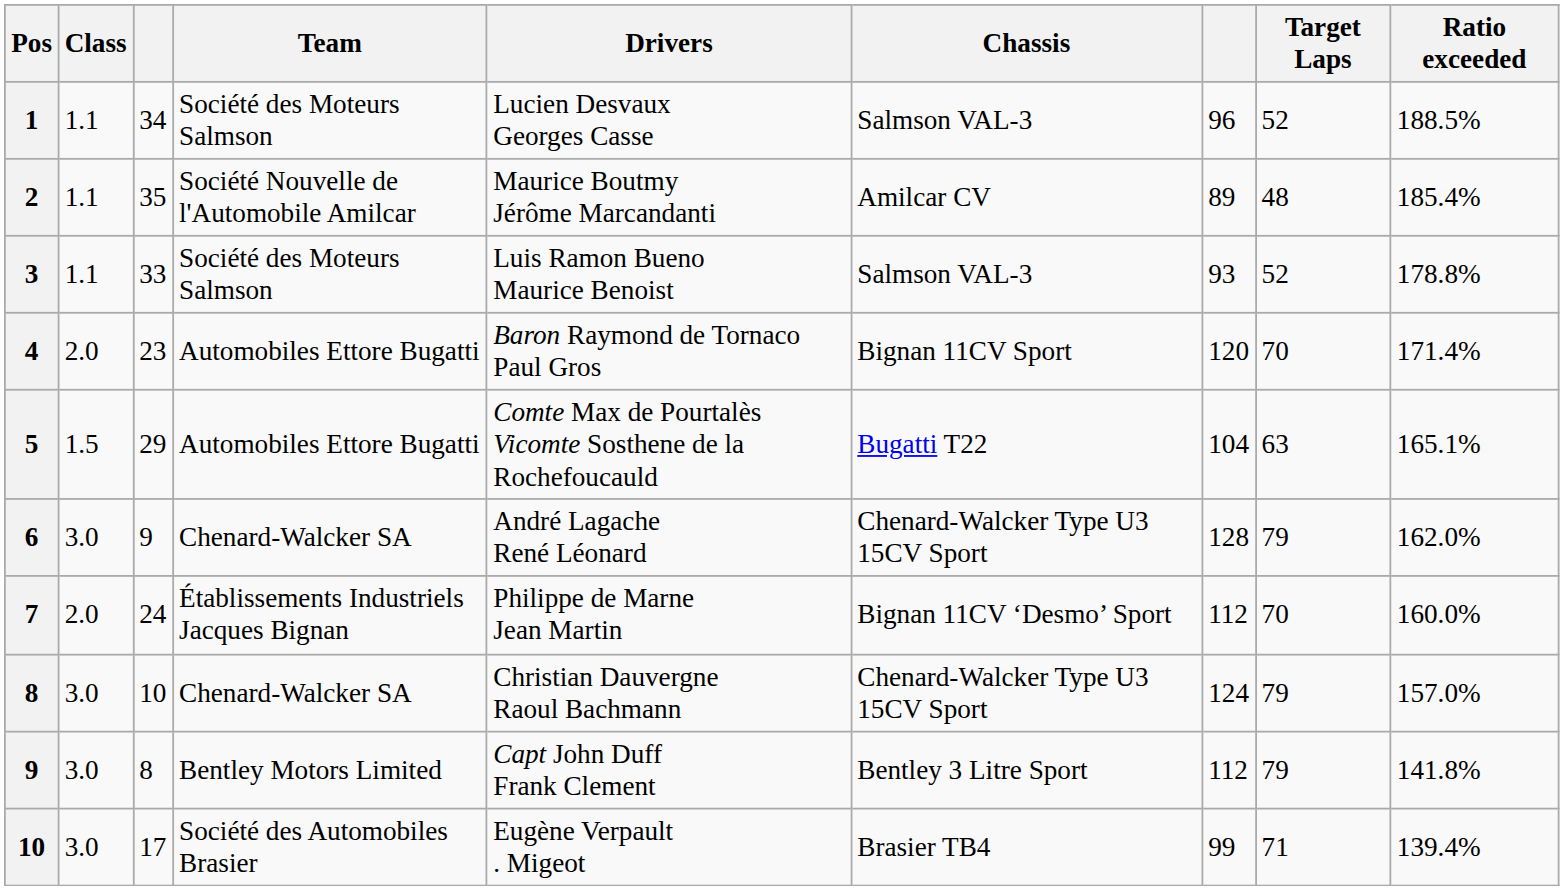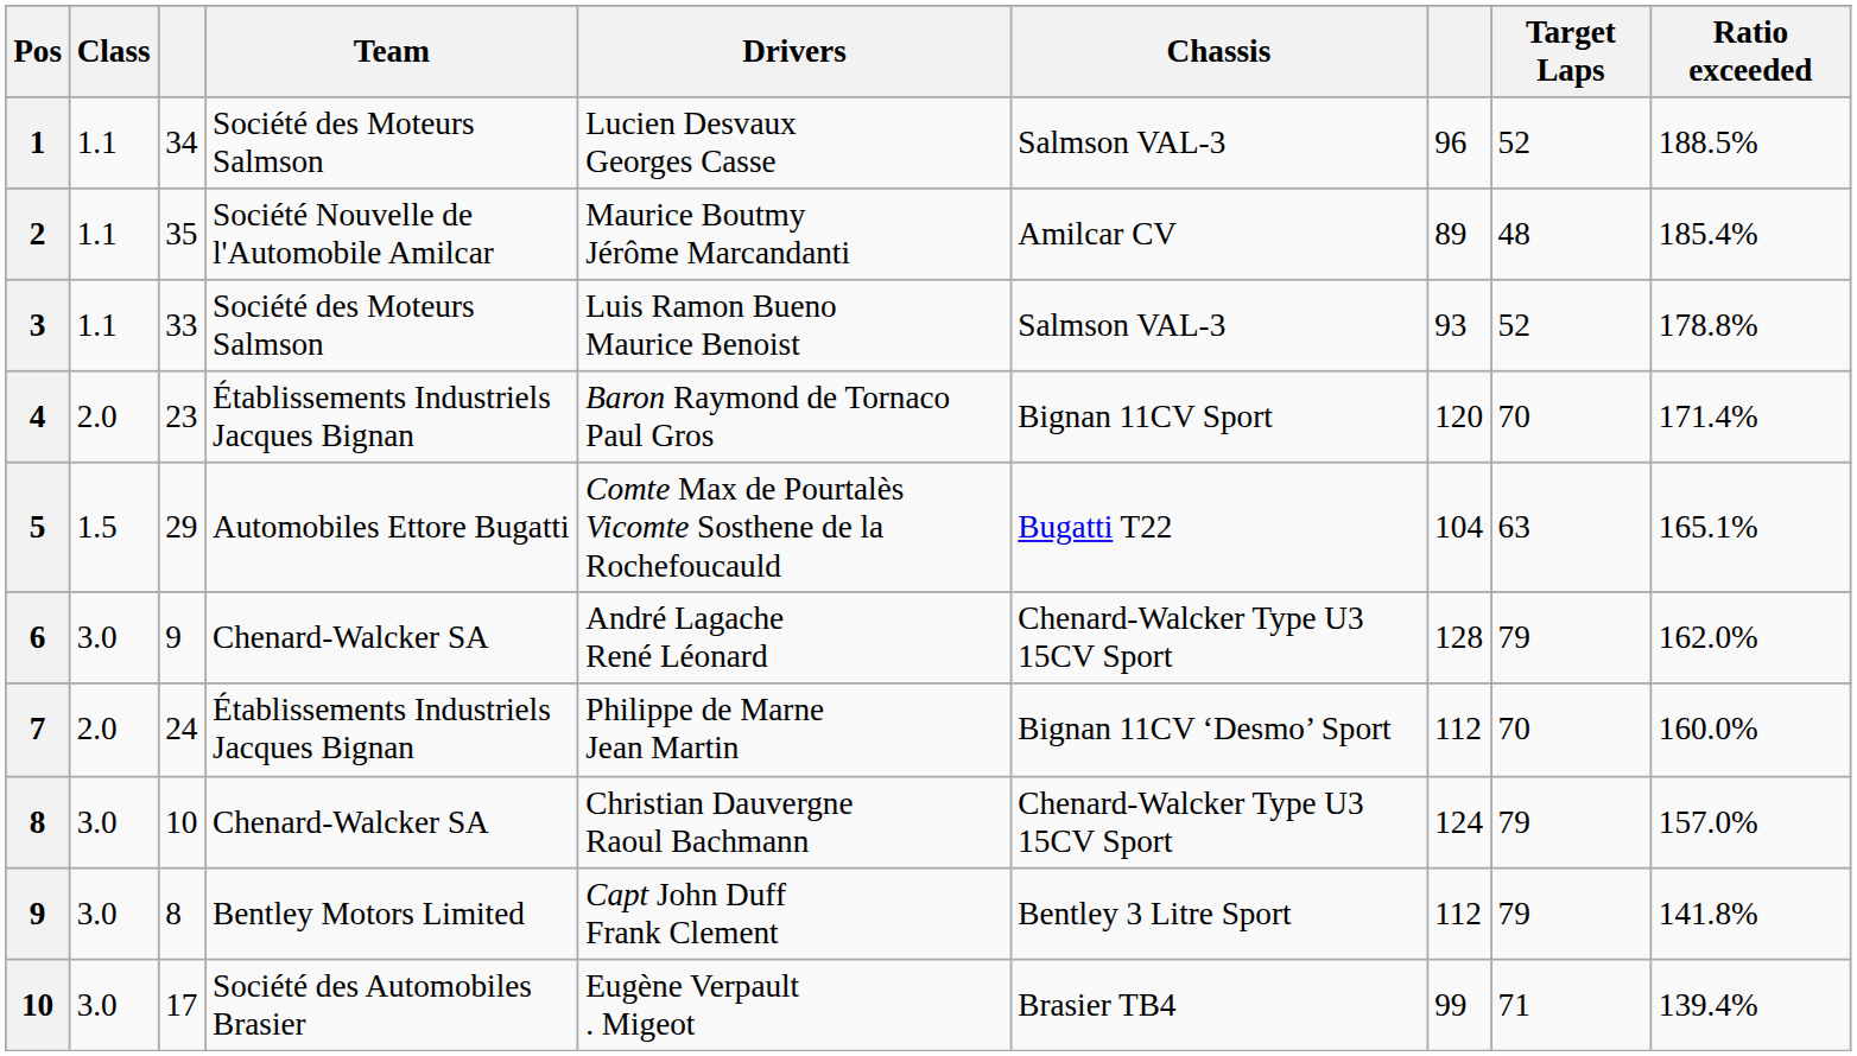 <table class="wikitable" style="font-size: 95%;">
 <tr>
 <th>Pos</th>
 <th>Class</th>
 <th></th>
 <th>Team</th>
 <th>Drivers</th>
 <th>Chassis</th>
 <th></th>
 <th>Target Laps</th>
 <th>Ratio exceeded</th>
 </tr>
 <tr>
 <th>1</th>
 <td>1.1</td>
 <td>34</td>
 <td> Société des Moteurs Salmson</td>
 <td> Lucien Desvaux<br> Georges Casse</td>
 <td>Salmson VAL-3</td>
 <td>96</td>
 <td>52</td>
 <td>188.5%</td>
 </tr>
 <tr>
 <th>2</th>
 <td>1.1</td>
 <td>35</td>
 <td> Société Nouvelle de<br> l'Automobile Amilcar</td>
 <td> Maurice Boutmy<br> Jérôme Marcandanti</td>
 <td>Amilcar CV</td>
 <td>89</td>
 <td>48</td>
 <td>185.4%</td>
 </tr>
 <tr>
 <th>3</th>
 <td>1.1</td>
 <td>33</td>
 <td> Société des Moteurs Salmson</td>
 <td> Luis Ramon Bueno <br> Maurice Benoist</td>
 <td>Salmson VAL-3</td>
 <td>93</td>
 <td>52</td>
 <td>178.8%</td>
 </tr>
 <tr>
 <th>4</th>
 <td>2.0</td>
 <td>23</td>
-<td> Automobiles Ettore Bugatti</td>
+<td> Établissements Industriels<br> Jacques Bignan</td>
 <td> <em>Baron</em> Raymond de Tornaco<br> Paul Gros</td>
 <td>Bignan 11CV Sport</td>
 <td>120</td>
 <td>70</td>
 <td>171.4%</td>
 </tr>
 <tr>
 <th>5</th>
 <td>1.5</td>
 <td>29</td>
 <td> Automobiles Ettore Bugatti</td>
 <td> <em>Comte</em> Max de Pourtalès<br> <em>Vicomte</em> Sosthene de la Rochefoucauld</td>
 <td><a href='#'>Bugatti</a> T22</td>
 <td>104</td>
 <td>63</td>
 <td>165.1%</td>
 </tr>
 <tr>
 <th>6</th>
 <td>3.0</td>
 <td>9</td>
 <td> Chenard-Walcker SA</td>
 <td> André Lagache<br> René Léonard</td>
 <td>Chenard-Walcker Type U3 15CV Sport</td>
 <td>128</td>
 <td>79</td>
 <td>162.0%</td>
 </tr>
 <tr>
 <th>7</th>
 <td>2.0</td>
 <td>24</td>
 <td> Établissements Industriels<br> Jacques Bignan</td>
 <td> Philippe de Marne<br> Jean Martin</td>
 <td>Bignan 11CV ‘Desmo’ Sport</td>
 <td>112</td>
 <td>70</td>
 <td>160.0%</td>
 </tr>
 <tr>
 <th>8</th>
 <td>3.0</td>
 <td>10</td>
 <td> Chenard-Walcker SA</td>
 <td> Christian Dauvergne<br> Raoul Bachmann</td>
 <td>Chenard-Walcker Type U3 15CV Sport</td>
 <td>124</td>
 <td>79</td>
 <td>157.0%</td>
 </tr>
 <tr>
 <th>9</th>
 <td>3.0</td>
 <td>8</td>
 <td> Bentley Motors Limited</td>
 <td> <em>Capt</em> John Duff<br> Frank Clement</td>
 <td>Bentley 3 Litre Sport</td>
 <td>112</td>
 <td>79</td>
 <td>141.8%</td>
 </tr>
 <tr>
 <th>10</th>
 <td>3.0</td>
 <td>17</td>
 <td> Société des Automobiles Brasier</td>
 <td> Eugène Verpault<br> . Migeot</td>
 <td>Brasier TB4</td>
 <td>99</td>
 <td>71</td>
 <td>139.4%</td>
 </tr>
 </table>
